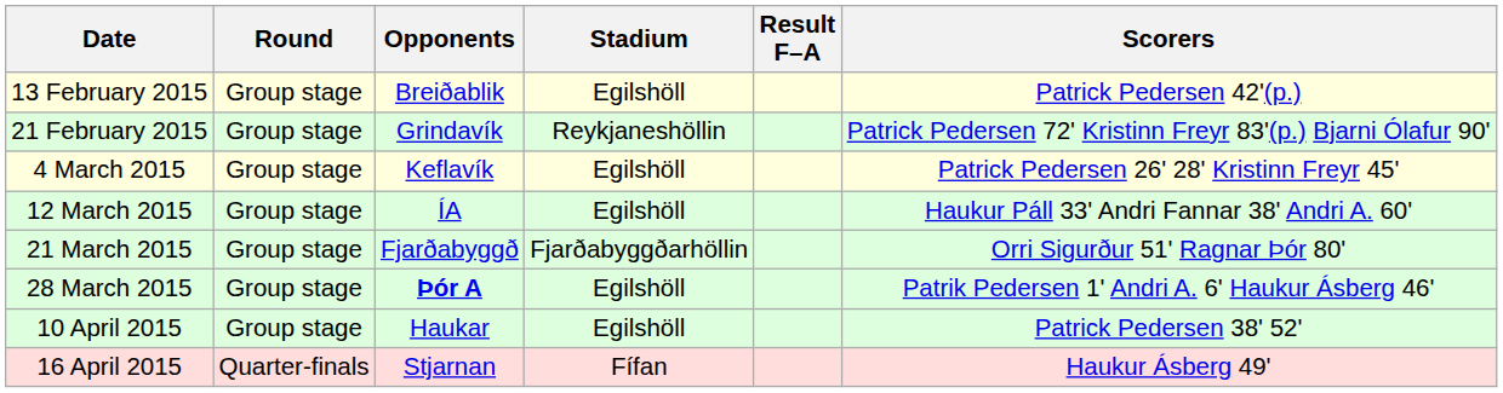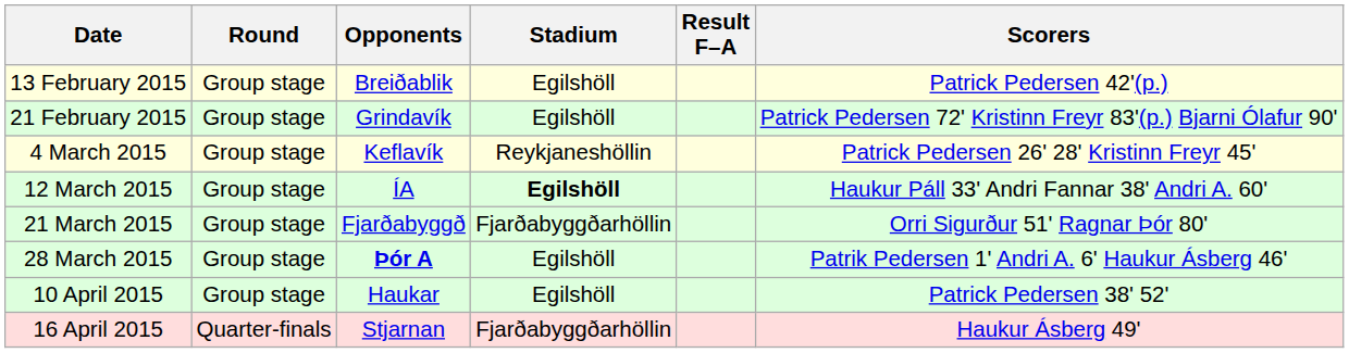 <table class="wikitable" style="text-align:center">
 <tr>
 <th>Date</th>
 <th>Round</th>
 <th>Opponents</th>
 <th>Stadium</th>
 <th>Result<br>F–A</th>
 <th>Scorers</th>
 </tr>
 <tr bgcolor="#ffffdd">
 <td>13 February 2015</td>
 <td>Group stage</td>
 <td><a href='#'>Breiðablik</a></td>
 <td>Egilshöll</td>
 <td></td>
 <td><a href='#'>Patrick Pedersen</a> 42'<a href='#'>(p.)</a></td>
 </tr>
 <tr bgcolor="#ddffdd">
 <td>21 February 2015</td>
 <td>Group stage</td>
 <td><a href='#'>Grindavík</a></td>
-<td>Reykjaneshöllin</td>
+<td>Egilshöll</td>
 <td></td>
 <td><a href='#'>Patrick Pedersen</a> 72' <a href='#'>Kristinn Freyr</a> 83'<a href='#'>(p.)</a> <a href='#'>Bjarni Ólafur</a> 90'</td>
 </tr>
 <tr bgcolor="#ffffdd">
 <td>4 March 2015</td>
 <td>Group stage</td>
 <td><a href='#'>Keflavík</a></td>
-<td>Egilshöll</td>
+<td>Reykjaneshöllin</td>
 <td></td>
 <td><a href='#'>Patrick Pedersen</a> 26' 28' <a href='#'>Kristinn Freyr</a> 45'</td>
 </tr>
 <tr bgcolor="#ddffdd">
 <td>12 March 2015</td>
 <td>Group stage</td>
 <td><a href='#'>ÍA</a></td>
-<td>Egilshöll</td>
+<td><strong>Egilshöll</strong></td>
 <td></td>
 <td><a href='#'>Haukur Páll</a> 33' Andri Fannar 38' <a href='#'>Andri A.</a> 60'</td>
 </tr>
 <tr bgcolor="#ddffdd">
 <td>21 March 2015</td>
 <td>Group stage</td>
 <td><a href='#'>Fjarðabyggð</a></td>
 <td>Fjarðabyggðarhöllin</td>
 <td></td>
 <td><a href='#'>Orri Sigurður</a> 51' <a href='#'>Ragnar Þór</a> 80'</td>
 </tr>
 <tr bgcolor="#ddffdd">
 <td>28 March 2015</td>
 <td>Group stage</td>
 <td><strong><a href='#'>Þór A</a></strong></td>
 <td>Egilshöll</td>
 <td></td>
 <td><a href='#'>Patrik Pedersen</a> 1' <a href='#'>Andri A.</a> 6' <a href='#'>Haukur Ásberg</a> 46'</td>
 </tr>
 <tr bgcolor="#ddffdd">
 <td>10 April 2015</td>
 <td>Group stage</td>
 <td><a href='#'>Haukar</a></td>
 <td>Egilshöll</td>
 <td></td>
 <td><a href='#'>Patrick Pedersen</a> 38' 52'</td>
 </tr>
 <tr bgcolor="#ffdddd">
 <td>16 April 2015</td>
 <td>Quarter-finals</td>
 <td><a href='#'>Stjarnan</a></td>
-<td>Fífan</td>
+<td>Fjarðabyggðarhöllin</td>
 <td></td>
 <td><a href='#'>Haukur Ásberg</a> 49'</td>
 </tr>
 </table>
